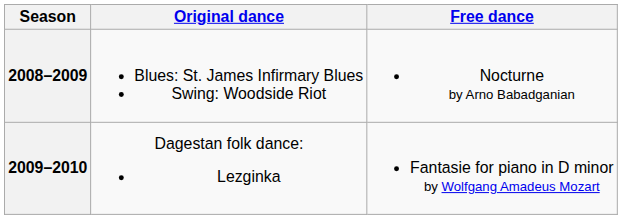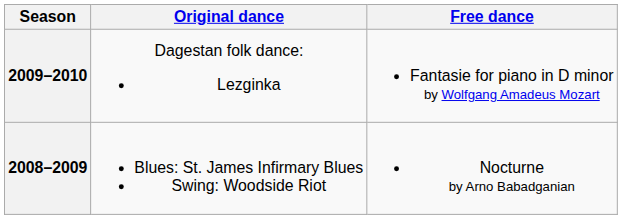 <table class=wikitable style=text-align:center>
 <tr>
 <th>Season</th>
 <th><a href='#'>Original dance</a></th>
 <th><a href='#'>Free dance</a></th>
 </tr>
 <tr>
+<th>2009–2010 <br> </th>
+<td>Dagestan folk dance:<br><ul><li>Lezginka</li></ul></td>
+<td><br><ul><li>Fantasie for piano in D minor <br><small> by <a href='#'>Wolfgang Amadeus Mozart</a> </small></li></ul></td>
+</tr>
+<tr>
 <th>2008–2009 <br> </th>
 <td><br><ul><li>Blues: St. James Infirmary Blues</li><li>Swing: Woodside Riot</li></ul></td>
 <td><br><ul><li>Nocturne <br><small> by Arno Babadganian </small></li></ul></td>
 </tr>
-<tr>
-<th>2009–2010 <br> </th>
-<td>Dagestan folk dance:<br><ul><li>Lezginka</li></ul></td>
-<td><br><ul><li>Fantasie for piano in D minor <br><small> by <a href='#'>Wolfgang Amadeus Mozart</a> </small></li></ul></td>
-</tr>
 </table>
